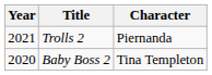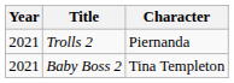 <table class="wikitable">
 <tr>
 <th>Year</th>
 <th>Title</th>
 <th>Character</th>
 </tr>
 <tr>
 <td>2021</td>
 <td><em>Trolls 2</em></td>
 <td>Piernanda</td>
 </tr>
 <tr>
-<td>2020</td>
+<td>2021</td>
 <td><em>Baby Boss 2</em></td>
 <td>Tina Templeton</td>
 </tr>
 </table>
